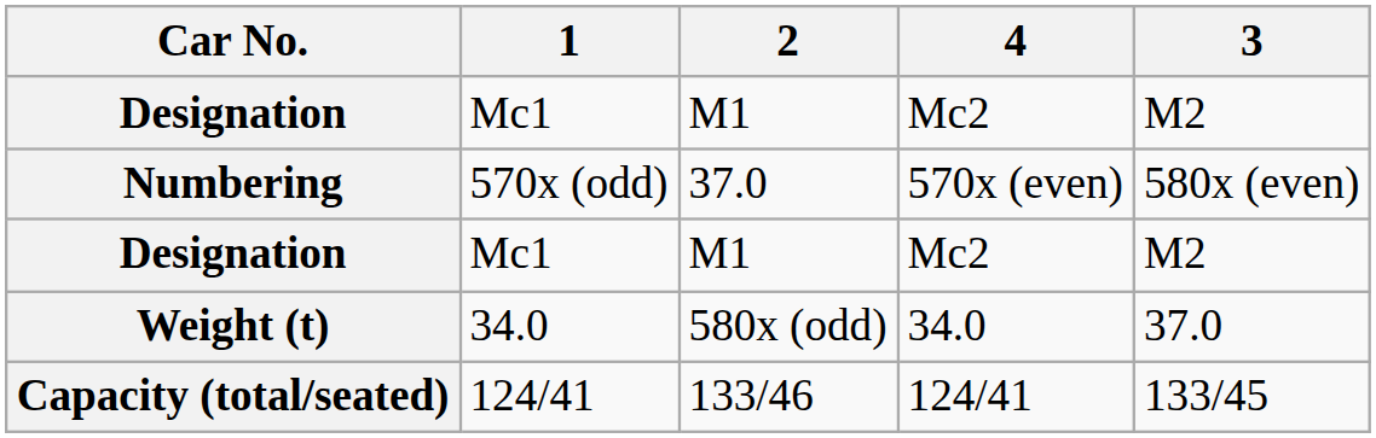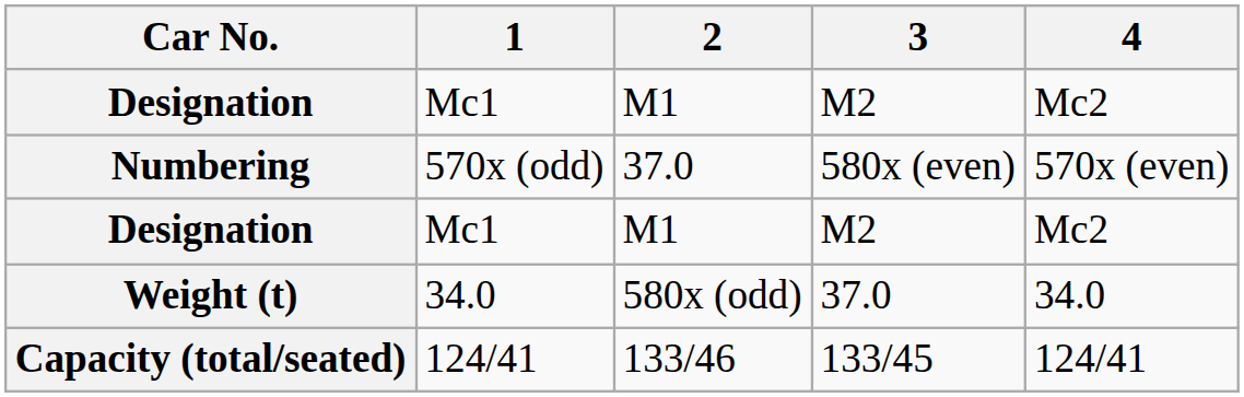 <table class="wikitable">
 <tr>
 <th>Car No.</th>
 <th>1</th>
 <th>2</th>
+<th>3</th>
 <th>4</th>
-<th>3</th>
 </tr>
 <tr>
 <th>Designation</th>
 <td>Mc1</td>
 <td>M1</td>
+<td>M2</td>
 <td>Mc2</td>
-<td>M2</td>
 </tr>
 <tr>
 <th>Numbering</th>
 <td>570x (odd)</td>
 <td>37.0</td>
+<td>580x (even)</td>
 <td>570x (even)</td>
-<td>580x (even)</td>
 </tr>
 <tr>
 <th>Designation</th>
 <td>Mc1</td>
 <td>M1</td>
+<td>M2</td>
 <td>Mc2</td>
-<td>M2</td>
 </tr>
 <tr>
 <th>Weight (t)</th>
 <td>34.0</td>
 <td>580x (odd)</td>
+<td>37.0</td>
 <td>34.0</td>
-<td>37.0</td>
 </tr>
 <tr>
 <th>Capacity (total/seated)</th>
 <td>124/41</td>
 <td>133/46</td>
+<td>133/45</td>
 <td>124/41</td>
-<td>133/45</td>
 </tr>
 </table>
